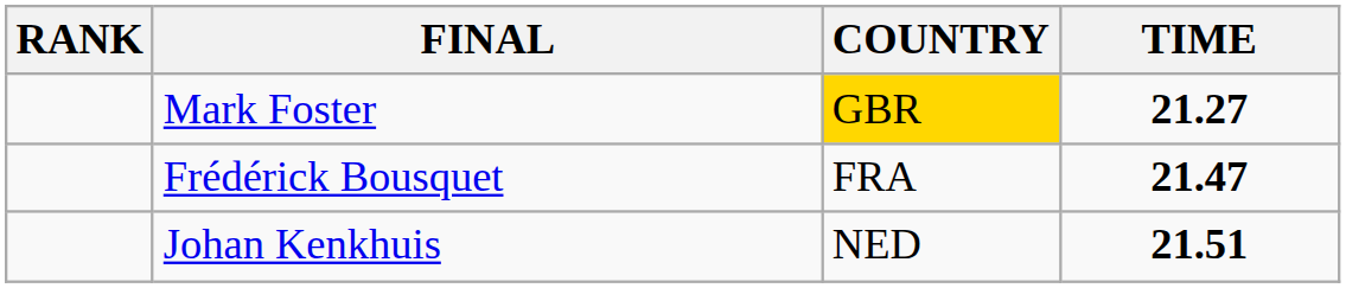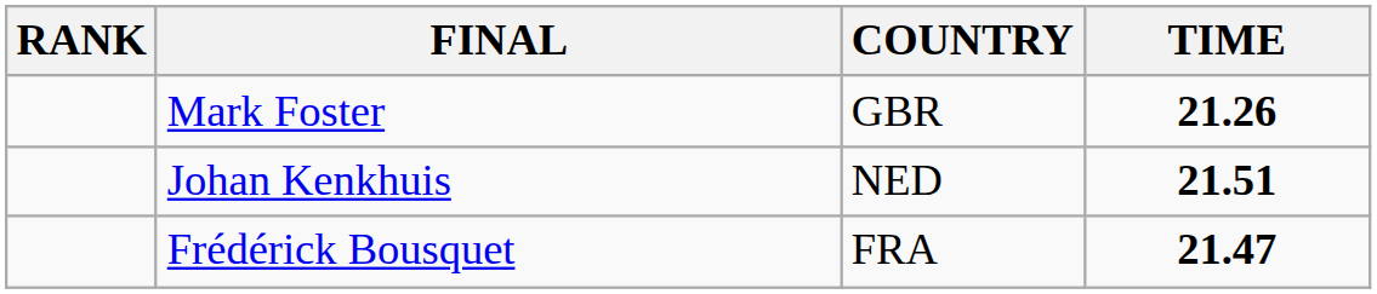 <table class="wikitable">
 <tr>
 <th>RANK</th>
 <th align="left" style="width: 15em">FINAL</th>
 <th>COUNTRY</th>
 <th style="width: 6em">TIME</th>
 </tr>
 <tr>
 <td align="center"></td>
 <td><a href='#'>Mark Foster</a></td>
-<td style="background: gold;"> GBR</td>
-<td align="center"><strong>21.27</strong></td>
+<td> GBR</td>
+<td align="center"><strong>21.26</strong></td>
+</tr>
+<tr>
+<td align="center"></td>
+<td><a href='#'>Johan Kenkhuis</a></td>
+<td> NED</td>
+<td align="center"><strong>21.51</strong></td>
 </tr>
 <tr>
 <td align="center"></td>
 <td><a href='#'>Frédérick Bousquet</a></td>
 <td> FRA</td>
 <td align="center"><strong>21.47</strong></td>
 </tr>
-<tr>
-<td align="center"></td>
-<td><a href='#'>Johan Kenkhuis</a></td>
-<td> NED</td>
-<td align="center"><strong>21.51</strong></td>
-</tr>
 </table>
